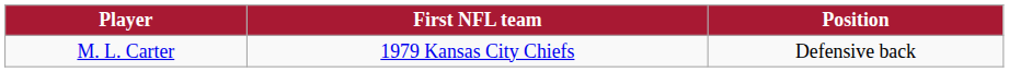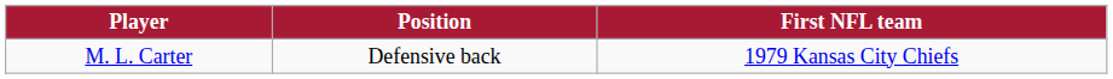 <table class="wikitable" width="65%">
 <tr align="center" style="background:#A81933;color:#FFFFFF;">
 <td><strong>Player</strong></td>
+<td><strong>Position</strong></td>
 <td><strong>First NFL team</strong></td>
-<td><strong>Position</strong></td>
 </tr>
 <tr align="center" bgcolor="">
 <td><a href='#'>M. L. Carter</a></td>
+<td>Defensive back</td>
 <td><a href='#'>1979 Kansas City Chiefs</a></td>
-<td>Defensive back</td>
 </tr>
 </table>
